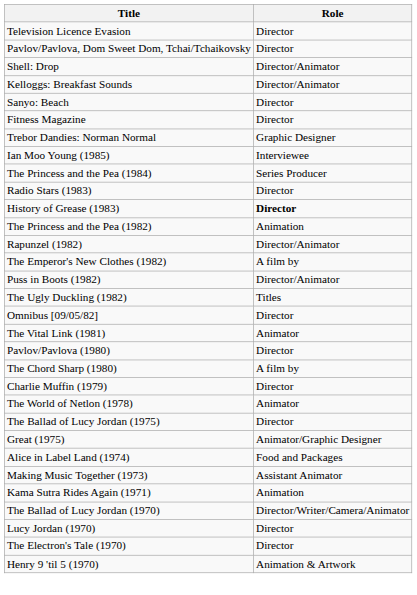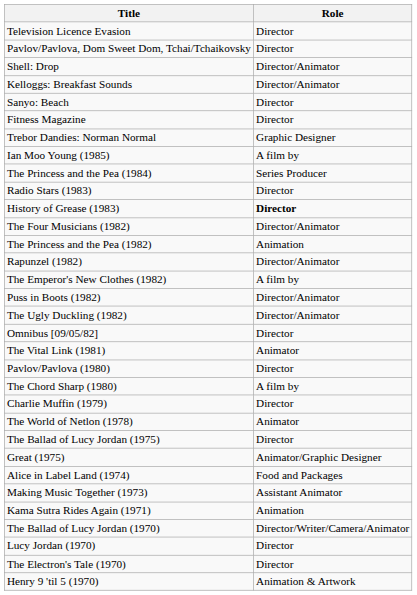 <table class="wikitable sortable" border="1">
 <tr>
 <th>Title</th>
 <th>Role</th>
 </tr>
 <tr>
 <td>Television Licence Evasion</td>
 <td>Director</td>
 </tr>
 <tr>
 <td>Pavlov/Pavlova, Dom Sweet Dom, Tchai/Tchaikovsky</td>
 <td>Director</td>
 </tr>
 <tr>
 <td>Shell: Drop</td>
 <td>Director/Animator</td>
 </tr>
 <tr>
 <td>Kelloggs: Breakfast Sounds</td>
 <td>Director/Animator</td>
 </tr>
 <tr>
 <td>Sanyo: Beach</td>
 <td>Director</td>
 </tr>
 <tr>
 <td>Fitness Magazine</td>
 <td>Director</td>
 </tr>
 <tr>
 <td>Trebor Dandies: Norman Normal</td>
 <td>Graphic Designer</td>
 </tr>
 <tr>
 <td>Ian Moo Young (1985)</td>
-<td>Interviewee</td>
+<td>A film by</td>
 </tr>
 <tr>
 <td>The Princess and the Pea (1984)</td>
 <td>Series Producer</td>
 </tr>
 <tr>
 <td>Radio Stars (1983)</td>
 <td>Director</td>
 </tr>
 <tr>
 <td>History of Grease (1983)</td>
 <td><strong>Director</strong></td>
+</tr>
+<tr>
+<td>The Four Musicians (1982)</td>
+<td>Director/Animator</td>
 </tr>
 <tr>
 <td>The Princess and the Pea (1982)</td>
 <td>Animation</td>
 </tr>
 <tr>
 <td>Rapunzel (1982)</td>
 <td>Director/Animator</td>
 </tr>
 <tr>
 <td>The Emperor's New Clothes (1982)</td>
 <td>A film by</td>
 </tr>
 <tr>
 <td>Puss in Boots (1982)</td>
 <td>Director/Animator</td>
 </tr>
 <tr>
 <td>The Ugly Duckling (1982)</td>
-<td>Titles</td>
+<td>Director/Animator</td>
 </tr>
 <tr>
 <td>Omnibus [09/05/82]</td>
 <td>Director</td>
 </tr>
 <tr>
 <td>The Vital Link (1981)</td>
 <td>Animator</td>
 </tr>
 <tr>
 <td>Pavlov/Pavlova (1980)</td>
 <td>Director</td>
 </tr>
 <tr>
 <td>The Chord Sharp (1980)</td>
 <td>A film by</td>
 </tr>
 <tr>
 <td>Charlie Muffin (1979)</td>
 <td>Director</td>
 </tr>
 <tr>
 <td>The World of Netlon (1978)</td>
 <td>Animator</td>
 </tr>
 <tr>
 <td>The Ballad of Lucy Jordan (1975)</td>
 <td>Director</td>
 </tr>
 <tr>
 <td>Great (1975)</td>
 <td>Animator/Graphic Designer</td>
 </tr>
 <tr>
 <td>Alice in Label Land (1974)</td>
 <td>Food and Packages</td>
 </tr>
 <tr>
 <td>Making Music Together (1973)</td>
 <td>Assistant Animator</td>
 </tr>
 <tr>
 <td>Kama Sutra Rides Again (1971)</td>
 <td>Animation</td>
 </tr>
 <tr>
 <td>The Ballad of Lucy Jordan (1970)</td>
 <td>Director/Writer/Camera/Animator</td>
 </tr>
 <tr>
 <td>Lucy Jordan (1970)</td>
 <td>Director</td>
 </tr>
 <tr>
 <td>The Electron's Tale (1970)</td>
 <td>Director</td>
 </tr>
 <tr>
 <td>Henry 9 'til 5 (1970)</td>
 <td>Animation & Artwork</td>
 </tr>
 </table>
